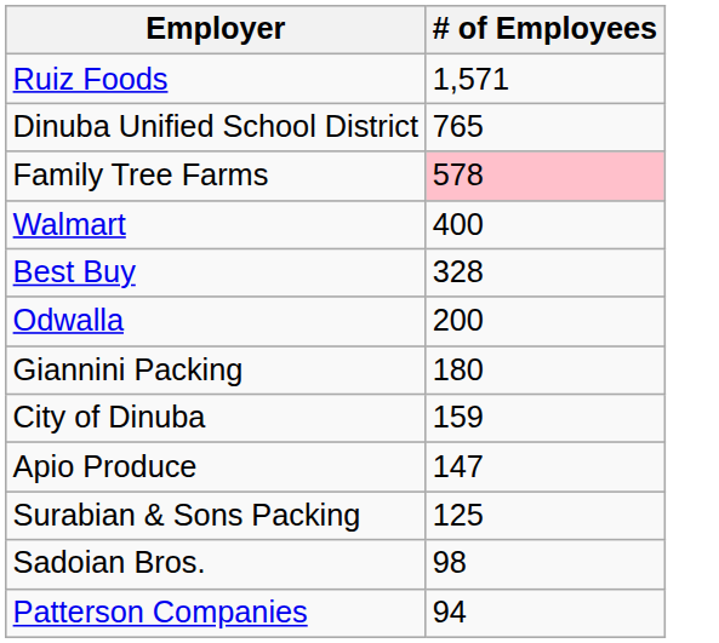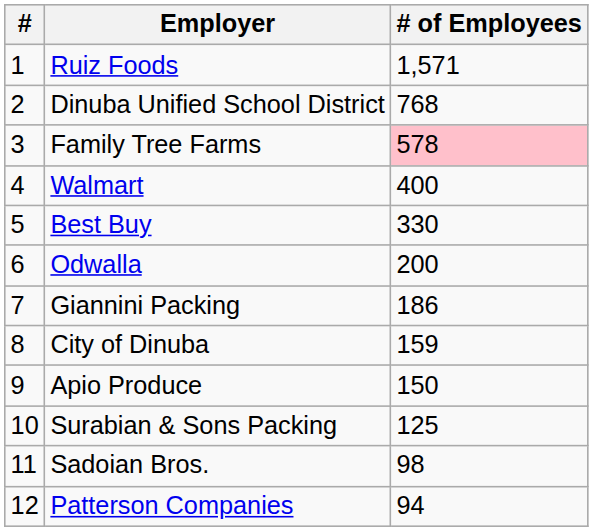 <table class="wikitable" border="1">
 <tr>
+<th>#</th>
 <th>Employer</th>
 <th># of Employees</th>
 </tr>
 <tr>
+<td>1</td>
 <td><a href='#'>Ruiz Foods</a></td>
 <td>1,571</td>
 </tr>
 <tr>
+<td>2</td>
 <td>Dinuba Unified School District</td>
-<td>765</td>
+<td>768</td>
 </tr>
 <tr>
+<td>3</td>
 <td>Family Tree Farms</td>
 <td style="background: pink;">578</td>
 </tr>
 <tr>
+<td>4</td>
 <td><a href='#'>Walmart</a></td>
 <td>400</td>
 </tr>
 <tr>
+<td>5</td>
 <td><a href='#'>Best Buy</a></td>
-<td>328</td>
+<td>330</td>
 </tr>
 <tr>
+<td>6</td>
 <td><a href='#'>Odwalla</a></td>
 <td>200</td>
 </tr>
 <tr>
+<td>7</td>
 <td>Giannini Packing</td>
-<td>180</td>
+<td>186</td>
 </tr>
 <tr>
+<td>8</td>
 <td>City of Dinuba</td>
 <td>159</td>
 </tr>
 <tr>
+<td>9</td>
 <td>Apio Produce</td>
-<td>147</td>
+<td>150</td>
 </tr>
 <tr>
+<td>10</td>
 <td>Surabian & Sons Packing</td>
 <td>125</td>
 </tr>
 <tr>
+<td>11</td>
 <td>Sadoian Bros.</td>
 <td>98</td>
 </tr>
 <tr>
+<td>12</td>
 <td><a href='#'>Patterson Companies</a></td>
 <td>94</td>
 </tr>
 </table>
